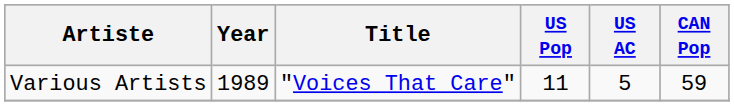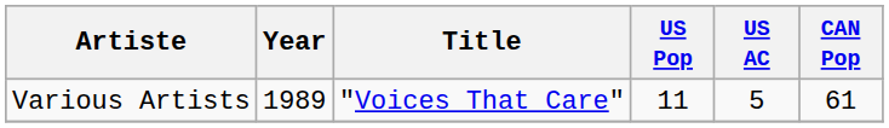 <table class="wikitable" style="text-align:center;">
 <tr>
 <th rowspan="1">Artiste</th>
 <th rowspan="1">Year</th>
 <th rowspan="1">Title</th>
 <th rowspan="1" width="35"><small><a href='#'>US Pop</a></small><br></th>
 <th rowspan="1" width="35"><small><a href='#'>US<br>AC</a></small><br></th>
 <th rowspan="1" width="35"><small><a href='#'>CAN<br>Pop</a></small><br></th>
 </tr>
 <tr>
 <td>Various Artists</td>
 <td>1989</td>
 <td align="left">"<a href='#'>Voices That Care</a>"</td>
 <td>11</td>
 <td>5</td>
-<td>59</td>
+<td>61</td>
 </tr>
 <tr>
 </tr>
 </table>
